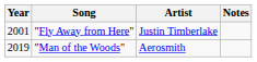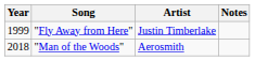 <table class="wikitable sortable">
 <tr>
 <th>Year</th>
 <th>Song</th>
 <th>Artist</th>
 <th class="unsortable">Notes</th>
 </tr>
 <tr>
-<td>2001</td>
+<td>1999</td>
 <td>"<a href='#'>Fly Away from Here</a>"</td>
 <td><a href='#'>Justin Timberlake</a></td>
 <td></td>
 </tr>
 <tr>
-<td>2019</td>
+<td>2018</td>
 <td>"<a href='#'>Man of the Woods</a>"</td>
 <td><a href='#'>Aerosmith</a></td>
 <td></td>
 </tr>
 </table>
